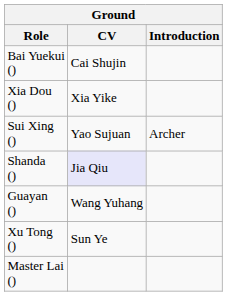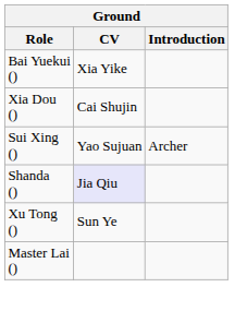 <table class="wikitable mw-collapsible">
 <tr>
 <th colspan="3">Ground</th>
 </tr>
 <tr>
 <th>Role</th>
 <th>CV</th>
 <th>Introduction</th>
 </tr>
 <tr>
 <td>Bai Yuekui<br>()</td>
-<td>Cai Shujin</td>
+<td>Xia Yike</td>
 <td><br></td>
 </tr>
 <tr>
 <td>Xia Dou<br>()</td>
-<td>Xia Yike</td>
+<td>Cai Shujin</td>
 <td></td>
 </tr>
 <tr>
 <td>Sui Xing<br>()</td>
 <td>Yao Sujuan</td>
 <td>Archer</td>
 </tr>
 <tr>
 <td>Shanda<br>()</td>
 <td style="background: lavender;">Jia Qiu</td>
 <td></td>
 </tr>
 <tr>
-<td>Guayan<br>()</td>
-<td>Wang Yuhang</td>
-<td></td>
-</tr>
-<tr>
 <td>Xu Tong<br>()</td>
 <td>Sun Ye</td>
 <td></td>
 </tr>
 <tr>
 <td>Master Lai<br>()</td>
 <td></td>
 <td></td>
 </tr>
 </table>
